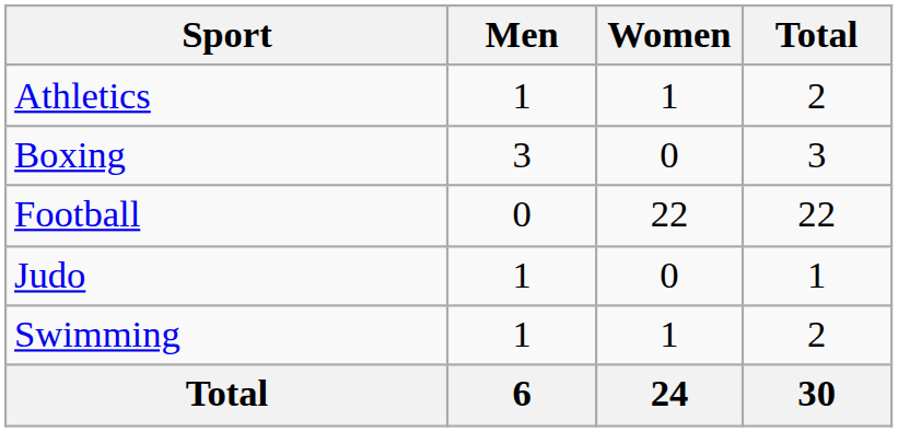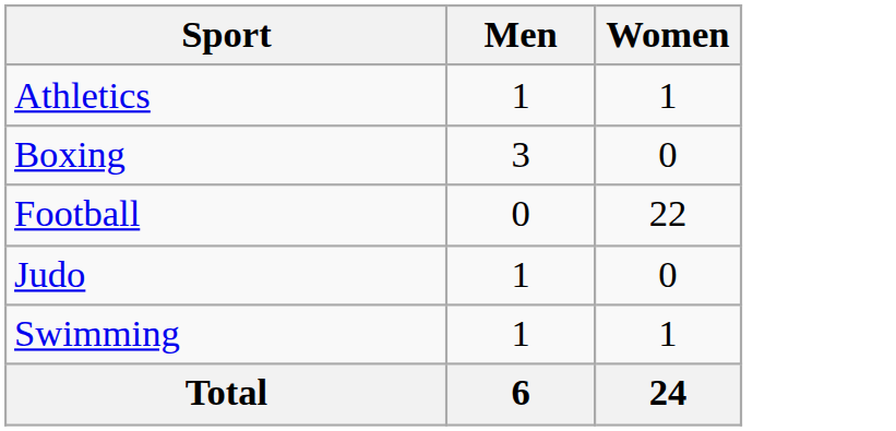 <table class="wikitable sortable" style="text-align:center;">
 <tr>
 <th width=180>Sport</th>
 <th width=55>Men</th>
 <th width=55>Women</th>
-<th width=55>Total</th>
 </tr>
 <tr>
 <td align=left><a href='#'>Athletics</a></td>
 <td>1</td>
 <td>1</td>
-<td>2</td>
 </tr>
 <tr>
 <td align=left><a href='#'>Boxing</a></td>
 <td>3</td>
 <td>0</td>
-<td>3</td>
 </tr>
 <tr>
 <td align=left><a href='#'>Football</a></td>
 <td>0</td>
-<td>22</td>
 <td>22</td>
 </tr>
 <tr>
 <td align=left><a href='#'>Judo</a></td>
 <td>1</td>
 <td>0</td>
-<td>1</td>
 </tr>
 <tr>
 <td align=left><a href='#'>Swimming</a></td>
 <td>1</td>
 <td>1</td>
-<td>2</td>
 </tr>
 <tr>
 <th>Total</th>
 <th>6</th>
 <th>24</th>
-<th>30</th>
 </tr>
 </table>
